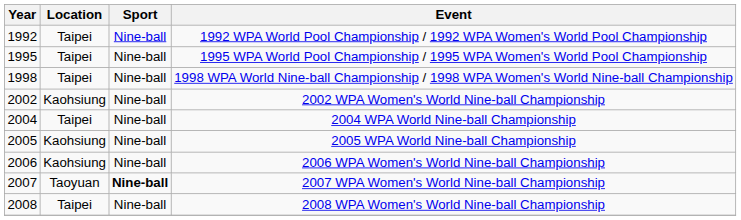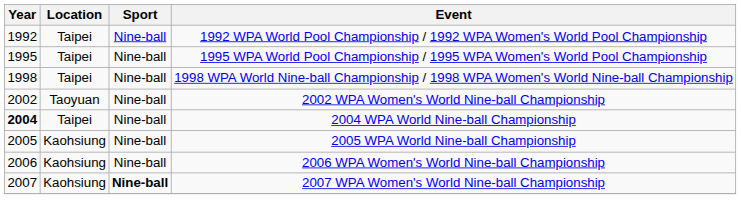 <table class="wikitable sortable" style="text-align:center">
 <tr>
 <th>Year</th>
 <th>Location</th>
 <th>Sport</th>
 <th>Event</th>
 </tr>
 <tr>
 <td>1992</td>
 <td>Taipei</td>
 <td><a href='#'>Nine-ball</a></td>
 <td><a href='#'>1992 WPA World Pool Championship</a> / <a href='#'>1992 WPA Women's World Pool Championship</a></td>
 </tr>
 <tr>
 <td>1995</td>
 <td>Taipei</td>
 <td>Nine-ball</td>
 <td><a href='#'>1995 WPA World Pool Championship</a> / <a href='#'>1995 WPA Women's World Pool Championship</a></td>
 </tr>
 <tr>
 <td>1998</td>
 <td>Taipei</td>
 <td>Nine-ball</td>
 <td><a href='#'>1998 WPA World Nine-ball Championship</a> / <a href='#'>1998 WPA Women's World Nine-ball Championship</a></td>
 </tr>
 <tr>
 <td>2002</td>
-<td>Kaohsiung</td>
+<td>Taoyuan</td>
 <td>Nine-ball</td>
 <td><a href='#'>2002 WPA Women's World Nine-ball Championship</a></td>
 </tr>
 <tr>
-<td>2004</td>
+<td><strong>2004</strong></td>
 <td>Taipei</td>
 <td>Nine-ball</td>
 <td><a href='#'>2004 WPA World Nine-ball Championship</a></td>
 </tr>
 <tr>
 <td>2005</td>
 <td>Kaohsiung</td>
 <td>Nine-ball</td>
 <td><a href='#'>2005 WPA World Nine-ball Championship</a></td>
 </tr>
 <tr>
 <td>2006</td>
 <td>Kaohsiung</td>
 <td>Nine-ball</td>
 <td><a href='#'>2006 WPA Women's World Nine-ball Championship</a></td>
 </tr>
 <tr>
 <td>2007</td>
-<td>Taoyuan</td>
+<td>Kaohsiung</td>
 <td><strong>Nine-ball</strong></td>
 <td><a href='#'>2007 WPA Women's World Nine-ball Championship</a></td>
 </tr>
 <tr>
-<td>2008</td>
-<td>Taipei</td>
-<td>Nine-ball</td>
-<td><a href='#'>2008 WPA Women's World Nine-ball Championship</a></td>
-</tr>
-<tr>
 </tr>
 </table>
